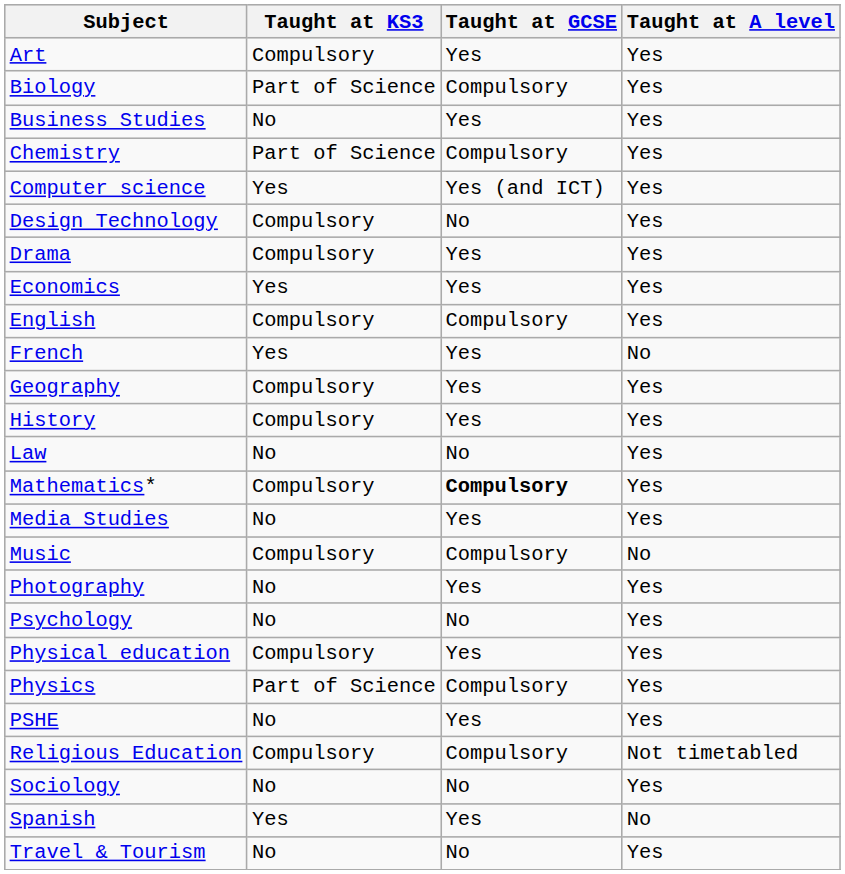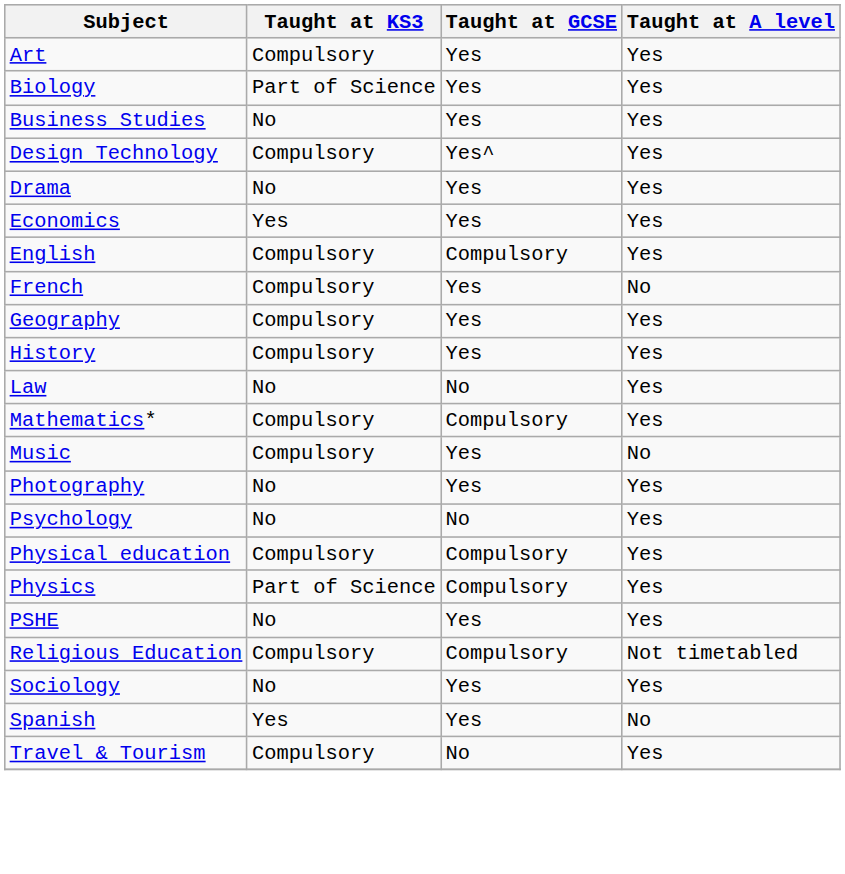 <table class="wikitable">
 <tr>
 <th>Subject</th>
 <th>Taught at <a href='#'>KS3</a></th>
 <th>Taught at <a href='#'>GCSE</a></th>
 <th>Taught at <a href='#'>A level</a></th>
 </tr>
 <tr>
 <td><a href='#'>Art</a></td>
 <td>Compulsory</td>
 <td>Yes</td>
 <td>Yes</td>
 </tr>
 <tr>
 <td><a href='#'>Biology</a></td>
 <td>Part of Science</td>
-<td>Compulsory</td>
+<td>Yes</td>
 <td>Yes</td>
 </tr>
 <tr>
 <td><a href='#'>Business Studies</a></td>
 <td>No</td>
 <td>Yes</td>
 <td>Yes</td>
 </tr>
 <tr>
-<td><a href='#'>Chemistry</a></td>
-<td>Part of Science</td>
-<td>Compulsory</td>
-<td>Yes</td>
-</tr>
-<tr>
-<td><a href='#'>Computer science</a></td>
-<td>Yes</td>
-<td>Yes (and ICT)</td>
-<td>Yes</td>
-</tr>
-<tr>
 <td><a href='#'>Design Technology</a></td>
 <td>Compulsory</td>
-<td>No</td>
+<td>Yes^</td>
 <td>Yes</td>
 </tr>
 <tr>
 <td><a href='#'>Drama</a></td>
-<td>Compulsory</td>
+<td>No</td>
 <td>Yes</td>
 <td>Yes</td>
 </tr>
 <tr>
 <td><a href='#'>Economics</a></td>
 <td>Yes</td>
 <td>Yes</td>
 <td>Yes</td>
 </tr>
 <tr>
 <td><a href='#'>English</a></td>
 <td>Compulsory</td>
 <td>Compulsory</td>
 <td>Yes</td>
 </tr>
 <tr>
 <td><a href='#'>French</a></td>
-<td>Yes</td>
+<td>Compulsory</td>
 <td>Yes</td>
 <td>No</td>
 </tr>
 <tr>
 <td><a href='#'>Geography</a></td>
 <td>Compulsory</td>
 <td>Yes</td>
 <td>Yes</td>
 </tr>
 <tr>
 <td><a href='#'>History</a></td>
 <td>Compulsory</td>
 <td>Yes</td>
 <td>Yes</td>
 </tr>
 <tr>
 <td><a href='#'>Law</a></td>
 <td>No</td>
 <td>No</td>
 <td>Yes</td>
 </tr>
 <tr>
 <td><a href='#'>Mathematics</a>*</td>
 <td>Compulsory</td>
-<td><strong>Compulsory</strong></td>
-<td>Yes</td>
-</tr>
-<tr>
-<td><a href='#'>Media Studies</a></td>
-<td>No</td>
-<td>Yes</td>
+<td>Compulsory</td>
 <td>Yes</td>
 </tr>
 <tr>
 <td><a href='#'>Music</a></td>
 <td>Compulsory</td>
-<td>Compulsory</td>
+<td>Yes</td>
 <td>No</td>
 </tr>
 <tr>
 <td><a href='#'>Photography</a></td>
 <td>No</td>
 <td>Yes</td>
 <td>Yes</td>
 </tr>
 <tr>
 <td><a href='#'>Psychology</a></td>
 <td>No</td>
 <td>No</td>
 <td>Yes</td>
 </tr>
 <tr>
 <td><a href='#'>Physical education</a></td>
 <td>Compulsory</td>
-<td>Yes</td>
+<td>Compulsory</td>
 <td>Yes</td>
 </tr>
 <tr>
 <td><a href='#'>Physics</a></td>
 <td>Part of Science</td>
 <td>Compulsory</td>
 <td>Yes</td>
 </tr>
 <tr>
 <td><a href='#'>PSHE</a></td>
 <td>No</td>
 <td>Yes</td>
 <td>Yes</td>
 </tr>
 <tr>
 <td><a href='#'>Religious Education</a></td>
 <td>Compulsory</td>
 <td>Compulsory</td>
 <td>Not timetabled</td>
 </tr>
 <tr>
 <td><a href='#'>Sociology</a></td>
 <td>No</td>
-<td>No</td>
+<td>Yes</td>
 <td>Yes</td>
 </tr>
 <tr>
 <td><a href='#'>Spanish</a></td>
 <td>Yes</td>
 <td>Yes</td>
 <td>No</td>
 </tr>
 <tr>
 <td><a href='#'>Travel & Tourism</a></td>
-<td>No</td>
+<td>Compulsory</td>
 <td>No</td>
 <td>Yes</td>
 </tr>
 <tr>
 </tr>
 </table>
